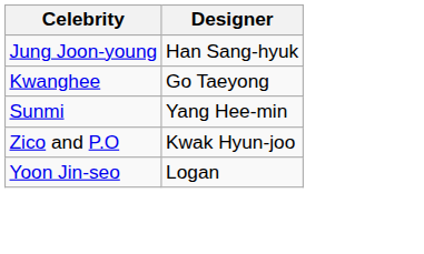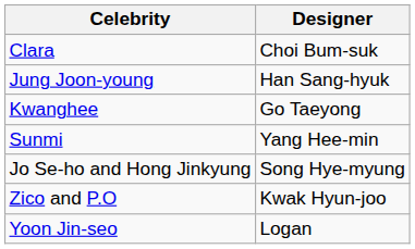 <table class="wikitable">
 <tr>
 <th>Celebrity</th>
 <th>Designer</th>
+</tr>
+<tr>
+<td><a href='#'>Clara</a></td>
+<td>Choi Bum-suk</td>
 </tr>
 <tr>
 <td><a href='#'>Jung Joon-young</a></td>
 <td>Han Sang-hyuk</td>
 </tr>
 <tr>
 <td><a href='#'>Kwanghee</a></td>
 <td>Go Taeyong</td>
 </tr>
 <tr>
 <td><a href='#'>Sunmi</a></td>
 <td>Yang Hee-min</td>
 </tr>
 <tr>
+<td>Jo Se-ho and Hong Jinkyung</td>
+<td>Song Hye-myung</td>
+</tr>
+<tr>
 <td><a href='#'>Zico</a> and <a href='#'>P.O</a></td>
 <td>Kwak Hyun-joo</td>
 </tr>
 <tr>
 <td><a href='#'>Yoon Jin-seo</a></td>
 <td>Logan</td>
 </tr>
 </table>
